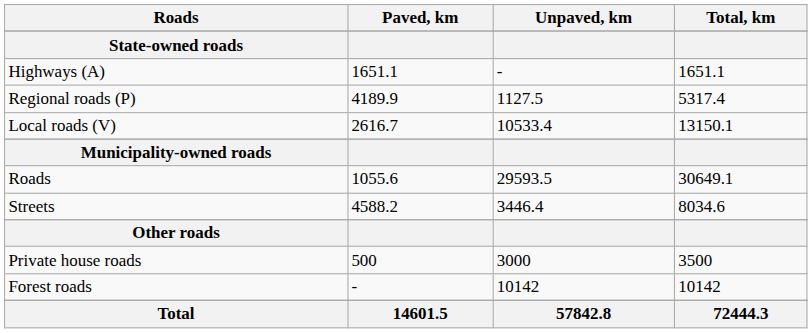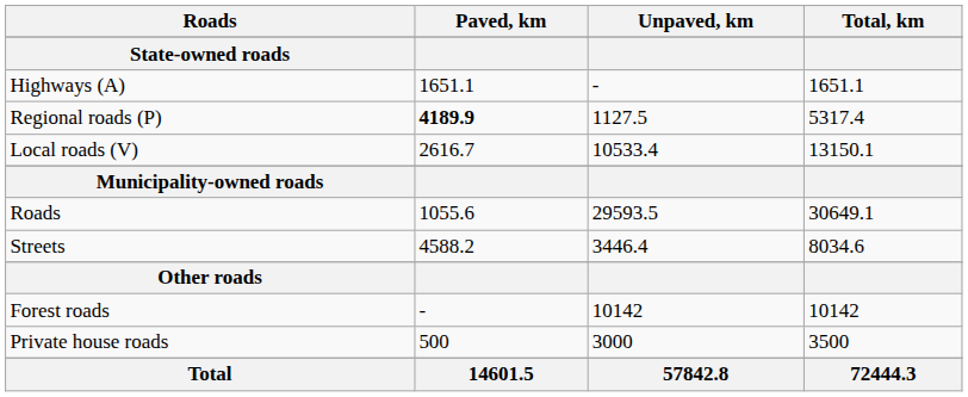 <table class="wikitable" width=60%>
 <tr bgcolor="#efefef" align=left>
 <th>Roads</th>
 <th>Paved, km</th>
 <th>Unpaved, km</th>
 <th>Total, km</th>
 </tr>
 <tr>
 </tr>
 <tr>
 <th>State-owned roads</th>
 <th></th>
 <th></th>
 <th></th>
 </tr>
 <tr>
 <td>Highways (A)</td>
 <td>1651.1</td>
 <td>-</td>
 <td>1651.1</td>
 </tr>
 <tr>
 <td>Regional roads (P)</td>
-<td>4189.9</td>
+<td><strong>4189.9</strong></td>
 <td>1127.5</td>
 <td>5317.4</td>
 </tr>
 <tr>
 <td>Local roads (V)</td>
 <td>2616.7</td>
 <td>10533.4</td>
 <td>13150.1</td>
 </tr>
 <tr>
 </tr>
 <tr>
 <th>Municipality-owned roads</th>
 <th></th>
 <th></th>
 <th></th>
 </tr>
 <tr>
 <td>Roads</td>
 <td>1055.6</td>
 <td>29593.5</td>
 <td>30649.1</td>
 </tr>
 <tr>
 <td>Streets</td>
 <td>4588.2</td>
 <td>3446.4</td>
 <td>8034.6</td>
 </tr>
 <tr>
 </tr>
 <tr>
 <th>Other roads</th>
 <th></th>
 <th></th>
 <th></th>
 </tr>
 <tr>
+<td>Forest roads</td>
+<td>-</td>
+<td>10142</td>
+<td>10142</td>
+</tr>
+<tr>
 <td>Private house roads</td>
 <td>500</td>
 <td>3000</td>
 <td>3500</td>
-</tr>
-<tr>
-<td>Forest roads</td>
-<td>-</td>
-<td>10142</td>
-<td>10142</td>
 </tr>
 <tr>
 </tr>
 <tr>
 </tr>
 <tr>
 <th>Total</th>
 <th>14601.5</th>
 <th>57842.8</th>
 <th>72444.3</th>
 </tr>
 </table>
